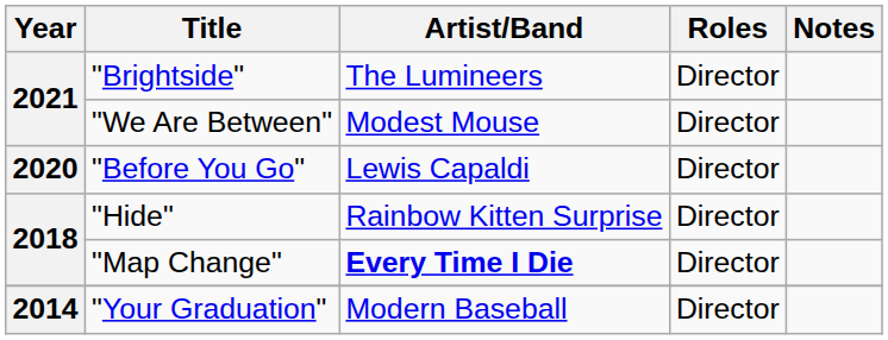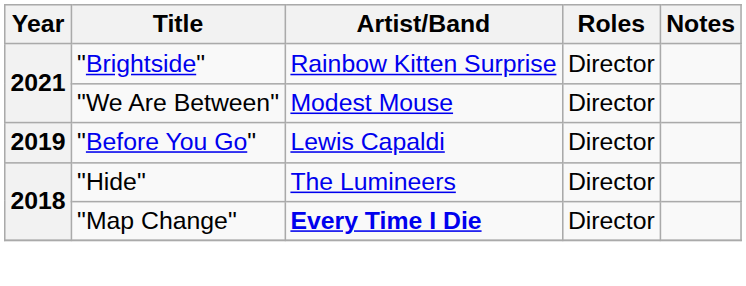 <table class="wikitable sortable">
 <tr>
 <th>Year</th>
 <th>Title</th>
 <th>Artist/Band</th>
 <th class="unsortable">Roles</th>
 <th class="unsortable">Notes</th>
 </tr>
 <tr>
 <th scope="row" rowspan="2">2021</th>
 <td>"<a href='#'>Brightside</a>"</td>
-<td><a href='#'>The Lumineers</a></td>
+<td><a href='#'>Rainbow Kitten Surprise</a></td>
 <td>Director</td>
 <td></td>
 </tr>
 <tr>
 <td>"We Are Between"</td>
 <td><a href='#'>Modest Mouse</a></td>
 <td>Director</td>
 <td></td>
 </tr>
 <tr>
-<th>2020</th>
+<th>2019</th>
 <td>"<a href='#'>Before You Go</a>"</td>
 <td><a href='#'>Lewis Capaldi</a></td>
 <td>Director</td>
 <td></td>
 </tr>
 <tr>
 <th scope="row" rowspan="2">2018</th>
 <td>"Hide"</td>
-<td><a href='#'>Rainbow Kitten Surprise</a></td>
+<td><a href='#'>The Lumineers</a></td>
 <td>Director</td>
 <td></td>
 </tr>
 <tr>
 <td>"Map Change"</td>
 <td><strong><a href='#'>Every Time I Die</a></strong></td>
 <td>Director</td>
 <td></td>
 </tr>
 <tr>
 </tr>
-<tr>
-<th>2014</th>
-<td>"<a href='#'>Your Graduation</a>"</td>
-<td><a href='#'>Modern Baseball</a></td>
-<td>Director</td>
-<td></td>
-</tr>
 </table>
